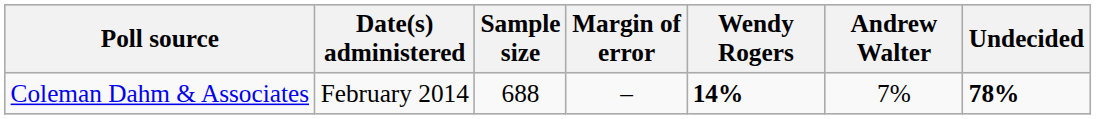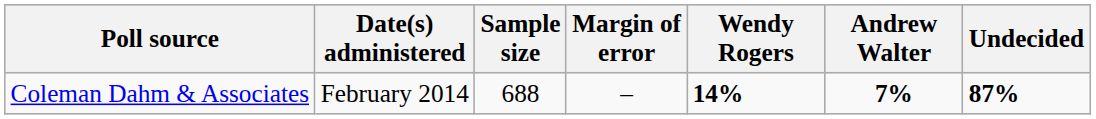 <table class="wikitable">
 <tr>
 <th>Poll source</th>
 <th>Date(s)<br>administered</th>
 <th>Sample<br>size</th>
 <th>Margin of<br>error</th>
 <th style="width:80px;">Wendy<br>Rogers</th>
 <th style="width:80px;">Andrew<br>Walter</th>
 <th>Undecided</th>
 </tr>
 <tr>
 <td><a href='#'>Coleman Dahm & Associates</a></td>
 <td align=center>February 2014</td>
 <td align=center>688</td>
 <td align=center>–</td>
 <td><strong>14%</strong></td>
-<td align=center>7%</td>
-<td><strong>78%</strong></td>
+<td align=center><strong>7%</strong></td>
+<td><strong>87%</strong></td>
 </tr>
 </table>
